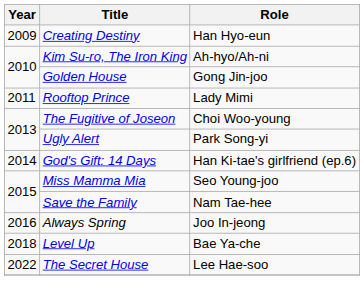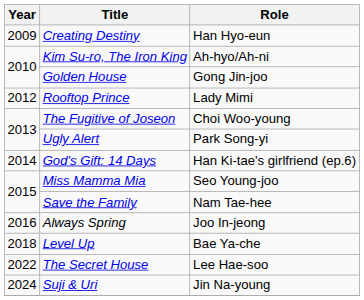 <table class="wikitable">
 <tr>
 <th>Year</th>
 <th>Title</th>
 <th>Role</th>
 </tr>
 <tr>
 <td>2009</td>
 <td><em><a href='#'>Creating Destiny</a></em></td>
 <td>Han Hyo-eun</td>
 </tr>
 <tr>
 <td rowspan=2>2010</td>
 <td><em><a href='#'>Kim Su-ro, The Iron King</a></em></td>
 <td>Ah-hyo/Ah-ni</td>
 </tr>
 <tr>
 <td><em><a href='#'>Golden House</a></em></td>
 <td>Gong Jin-joo</td>
 </tr>
 <tr>
-<td>2011</td>
+<td>2012</td>
 <td><em><a href='#'>Rooftop Prince</a></em></td>
 <td>Lady Mimi</td>
 </tr>
 <tr>
 <td rowspan=2>2013</td>
 <td><em><a href='#'>The Fugitive of Joseon</a></em></td>
 <td>Choi Woo-young</td>
 </tr>
 <tr>
 <td><em><a href='#'>Ugly Alert</a></em></td>
 <td>Park Song-yi</td>
 </tr>
 <tr>
 <td>2014</td>
 <td><em><a href='#'>God's Gift: 14 Days</a></em></td>
 <td>Han Ki-tae's girlfriend (ep.6)</td>
 </tr>
 <tr>
 <td rowspan=2>2015</td>
 <td><em><a href='#'>Miss Mamma Mia</a></em></td>
 <td>Seo Young-joo</td>
 </tr>
 <tr>
 <td><em><a href='#'>Save the Family</a></em></td>
 <td>Nam Tae-hee </td>
 </tr>
 <tr>
 <td>2016</td>
 <td><em>Always Spring</em></td>
 <td>Joo In-jeong</td>
 </tr>
 <tr>
 <td>2018</td>
 <td><em><a href='#'>Level Up</a></em></td>
 <td>Bae Ya-che</td>
 </tr>
 <tr>
 <td>2022</td>
 <td><em><a href='#'>The Secret House</a></em></td>
 <td>Lee Hae-soo</td>
 </tr>
 <tr>
+<td>2024</td>
+<td><em><a href='#'>Suji & Uri</a></em></td>
+<td>Jin Na-young</td>
+</tr>
+<tr>
 </tr>
 </table>
